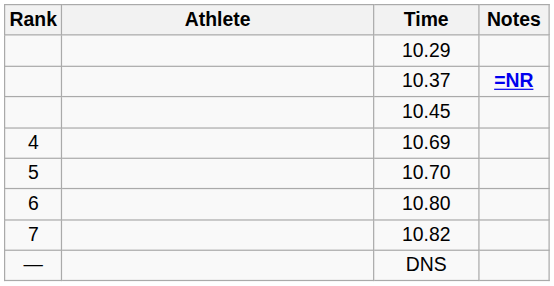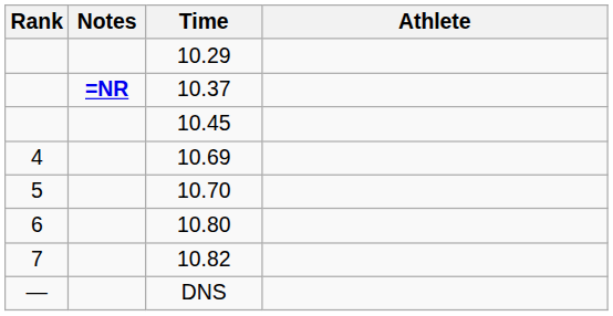 <table class="wikitable sortable" style="text-align:center">
 <tr>
 <th width=40>Rank</th>
+<th width=50>Notes</th>
+<th width=80>Time</th>
 <th width=250>Athlete</th>
-<th width=80>Time</th>
-<th width=50>Notes</th>
 </tr>
 <tr>
 <td></td>
+<td></td>
+<td>10.29</td>
 <td align=left></td>
-<td>10.29</td>
-<td></td>
 </tr>
 <tr>
 <td></td>
+<td><strong><a href='#'>=NR</a></strong></td>
+<td>10.37</td>
 <td align=left></td>
-<td>10.37</td>
-<td><strong><a href='#'>=NR</a></strong></td>
 </tr>
 <tr>
 <td></td>
+<td></td>
+<td>10.45</td>
 <td align=left></td>
-<td>10.45</td>
-<td></td>
 </tr>
 <tr>
 <td>4</td>
+<td></td>
+<td>10.69</td>
 <td align=left></td>
-<td>10.69</td>
-<td></td>
 </tr>
 <tr>
 <td>5</td>
+<td></td>
+<td>10.70</td>
 <td align=left></td>
-<td>10.70</td>
-<td></td>
 </tr>
 <tr>
 <td>6</td>
+<td></td>
+<td>10.80</td>
 <td align=left></td>
-<td>10.80</td>
-<td></td>
 </tr>
 <tr>
 <td>7</td>
+<td></td>
+<td>10.82</td>
 <td align=left></td>
-<td>10.82</td>
-<td></td>
 </tr>
 <tr>
 <td>—</td>
+<td></td>
+<td>DNS</td>
 <td align=left></td>
-<td>DNS</td>
-<td></td>
 </tr>
 </table>
